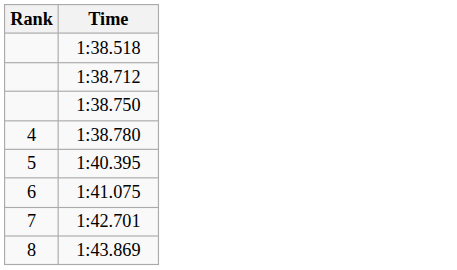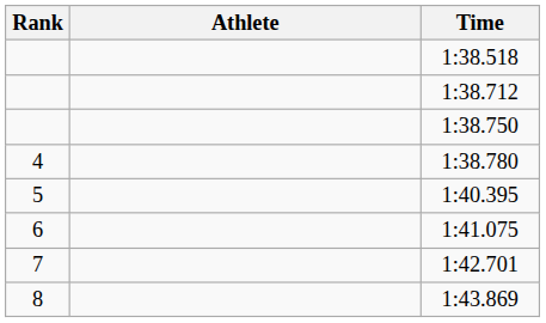 <table class="wikitable" style="text-align:center">
 <tr>
 <th width=40>Rank</th>
+<th width=250>Athlete</th>
 <th width=80>Time</th>
 </tr>
 <tr>
 <td></td>
+<td align=left></td>
 <td>1:38.518</td>
 </tr>
 <tr>
 <td></td>
+<td align=left></td>
 <td>1:38.712</td>
 </tr>
 <tr>
 <td></td>
+<td align=left></td>
 <td>1:38.750</td>
 </tr>
 <tr>
 <td>4</td>
+<td align=left></td>
 <td>1:38.780</td>
 </tr>
 <tr>
 <td>5</td>
+<td align=left></td>
 <td>1:40.395</td>
 </tr>
 <tr>
 <td>6</td>
+<td align=left></td>
 <td>1:41.075</td>
 </tr>
 <tr>
 <td>7</td>
+<td align=left></td>
 <td>1:42.701</td>
 </tr>
 <tr>
 <td>8</td>
+<td align=left></td>
 <td>1:43.869</td>
 </tr>
 </table>
